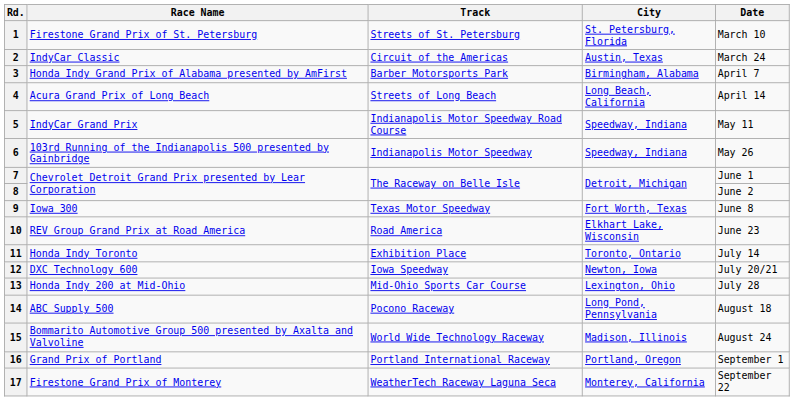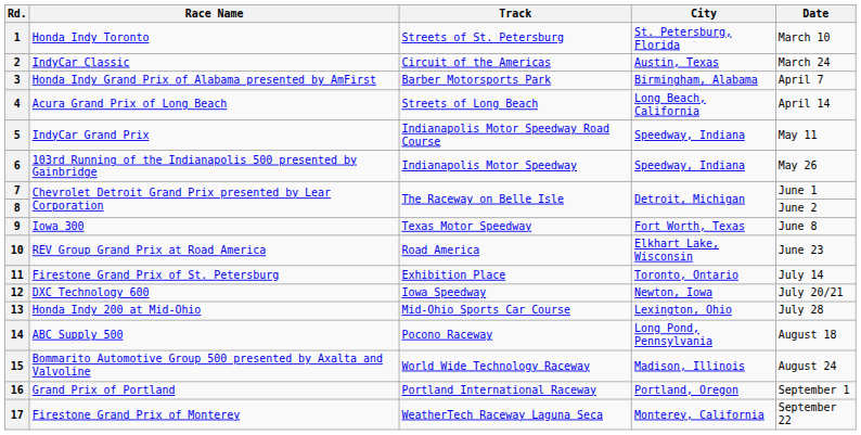 <table class="wikitable" style="font-size: 85%">
 <tr>
 <th>Rd.</th>
 <th>Race Name</th>
 <th>Track</th>
 <th>City</th>
 <th>Date</th>
 </tr>
 <tr>
 <th>1</th>
-<td><a href='#'>Firestone Grand Prix of St. Petersburg</a></td>
+<td><a href='#'>Honda Indy Toronto</a></td>
 <td> <a href='#'>Streets of St. Petersburg</a></td>
 <td><a href='#'>St. Petersburg, Florida</a></td>
 <td>March 10</td>
 </tr>
 <tr>
 <th>2</th>
 <td><a href='#'>IndyCar Classic</a></td>
 <td> <a href='#'>Circuit of the Americas</a></td>
 <td><a href='#'>Austin, Texas</a></td>
 <td>March 24</td>
 </tr>
 <tr>
 <th>3</th>
 <td><a href='#'>Honda Indy Grand Prix of Alabama presented by AmFirst</a></td>
 <td> <a href='#'>Barber Motorsports Park</a></td>
 <td><a href='#'>Birmingham, Alabama</a></td>
 <td>April 7</td>
 </tr>
 <tr>
 <th>4</th>
 <td><a href='#'>Acura Grand Prix of Long Beach</a></td>
 <td> <a href='#'>Streets of Long Beach</a></td>
 <td><a href='#'>Long Beach, California</a></td>
 <td>April 14</td>
 </tr>
 <tr>
 <th>5</th>
 <td><a href='#'>IndyCar Grand Prix</a></td>
 <td> <a href='#'>Indianapolis Motor Speedway Road Course</a></td>
 <td><a href='#'>Speedway, Indiana</a></td>
 <td>May 11</td>
 </tr>
 <tr>
 <th>6</th>
 <td><a href='#'>103rd Running of the Indianapolis 500 presented by Gainbridge</a></td>
 <td> <a href='#'>Indianapolis Motor Speedway</a></td>
 <td><a href='#'>Speedway, Indiana</a></td>
 <td>May 26</td>
 </tr>
 <tr>
 <th>7</th>
 <td rowspan="2"><a href='#'>Chevrolet Detroit Grand Prix presented by Lear Corporation</a></td>
 <td rowspan="2"> <a href='#'>The Raceway on Belle Isle</a></td>
 <td rowspan="2"><a href='#'>Detroit, Michigan</a></td>
 <td>June 1</td>
 </tr>
 <tr>
 <th>8</th>
 <td>June 2</td>
 </tr>
 <tr>
 <th>9</th>
 <td><a href='#'>Iowa 300</a></td>
 <td> <a href='#'>Texas Motor Speedway</a></td>
 <td><a href='#'>Fort Worth, Texas</a></td>
 <td>June 8</td>
 </tr>
 <tr>
 <th>10</th>
 <td><a href='#'>REV Group Grand Prix at Road America</a></td>
 <td> <a href='#'>Road America</a></td>
 <td><a href='#'>Elkhart Lake, Wisconsin</a></td>
 <td>June 23</td>
 </tr>
 <tr>
 <th>11</th>
-<td><a href='#'>Honda Indy Toronto</a></td>
+<td><a href='#'>Firestone Grand Prix of St. Petersburg</a></td>
 <td> <a href='#'>Exhibition Place</a></td>
 <td><a href='#'>Toronto, Ontario</a></td>
 <td>July 14</td>
 </tr>
 <tr>
 <th>12</th>
 <td><a href='#'>DXC Technology 600</a></td>
 <td> <a href='#'>Iowa Speedway</a></td>
 <td><a href='#'>Newton, Iowa</a></td>
 <td>July 20/21</td>
 </tr>
 <tr>
 <th>13</th>
 <td><a href='#'>Honda Indy 200 at Mid-Ohio</a></td>
 <td> <a href='#'>Mid-Ohio Sports Car Course</a></td>
 <td><a href='#'>Lexington, Ohio</a></td>
 <td>July 28</td>
 </tr>
 <tr>
 <th>14</th>
 <td><a href='#'>ABC Supply 500</a></td>
 <td> <a href='#'>Pocono Raceway</a></td>
 <td><a href='#'>Long Pond, Pennsylvania</a></td>
 <td>August 18</td>
 </tr>
 <tr>
 <th>15</th>
 <td><a href='#'>Bommarito Automotive Group 500 presented by Axalta and Valvoline</a></td>
 <td> <a href='#'>World Wide Technology Raceway</a></td>
 <td><a href='#'>Madison, Illinois</a></td>
 <td>August 24</td>
 </tr>
 <tr>
 <th>16</th>
 <td><a href='#'>Grand Prix of Portland</a></td>
 <td> <a href='#'>Portland International Raceway</a></td>
 <td><a href='#'>Portland, Oregon</a></td>
 <td>September 1</td>
 </tr>
 <tr>
 <th>17</th>
 <td><a href='#'>Firestone Grand Prix of Monterey</a></td>
 <td> <a href='#'>WeatherTech Raceway Laguna Seca</a></td>
 <td><a href='#'>Monterey, California</a></td>
 <td>September 22</td>
 </tr>
 </table>
